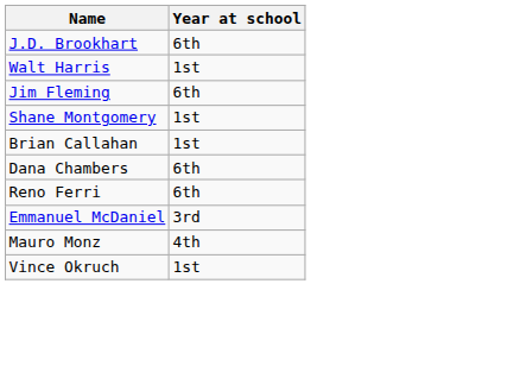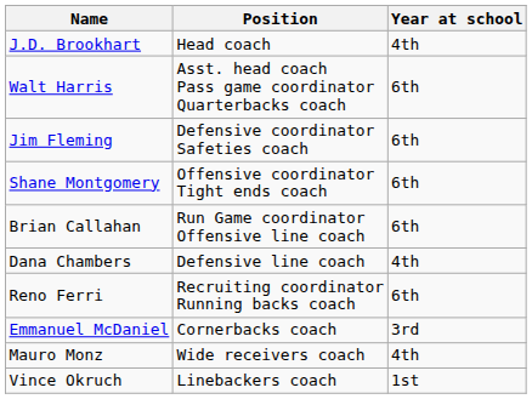 <table class="wikitable">
 <tr>
 <th>Name</th>
+<th>Position</th>
 <th>Year at school</th>
 </tr>
 <tr>
 <td><a href='#'>J.D. Brookhart</a></td>
+<td>Head coach</td>
+<td>4th</td>
+</tr>
+<tr>
+<td><a href='#'>Walt Harris</a></td>
+<td>Asst. head coach<br>Pass game coordinator<br>Quarterbacks coach</td>
 <td>6th</td>
 </tr>
 <tr>
-<td><a href='#'>Walt Harris</a></td>
-<td>1st</td>
-</tr>
-<tr>
 <td><a href='#'>Jim Fleming</a></td>
+<td>Defensive coordinator<br>Safeties coach</td>
 <td>6th</td>
 </tr>
 <tr>
 <td><a href='#'>Shane Montgomery</a></td>
-<td>1st</td>
+<td>Offensive coordinator<br>Tight ends coach</td>
+<td>6th</td>
 </tr>
 <tr>
 <td>Brian Callahan</td>
-<td>1st</td>
+<td>Run Game coordinator<br>Offensive line coach</td>
+<td>6th</td>
 </tr>
 <tr>
 <td>Dana Chambers</td>
-<td>6th</td>
+<td>Defensive line coach</td>
+<td>4th</td>
 </tr>
 <tr>
 <td>Reno Ferri</td>
+<td>Recruiting coordinator<br>Running backs coach</td>
 <td>6th</td>
 </tr>
 <tr>
 <td><a href='#'>Emmanuel McDaniel</a></td>
+<td>Cornerbacks coach</td>
 <td>3rd</td>
 </tr>
 <tr>
 <td>Mauro Monz</td>
+<td>Wide receivers coach</td>
 <td>4th</td>
 </tr>
 <tr>
 <td>Vince Okruch</td>
+<td>Linebackers coach</td>
 <td>1st</td>
 </tr>
 </table>
